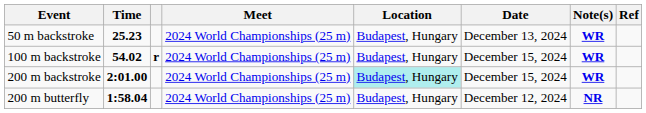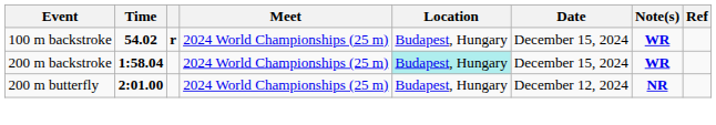 <table class="wikitable">
 <tr>
 <th>Event</th>
 <th>Time</th>
 <th></th>
 <th>Meet</th>
 <th>Location</th>
 <th>Date</th>
 <th>Note(s)</th>
 <th>Ref</th>
-</tr>
-<tr>
-<td>50 m backstroke</td>
-<td style="text-align:center;"><strong>25.23</strong></td>
-<td></td>
-<td><a href='#'>2024 World Championships (25 m)</a></td>
-<td><a href='#'>Budapest</a>, Hungary</td>
-<td>December 13, 2024</td>
-<td style="text-align:center;"><strong><a href='#'>WR</a></strong></td>
-<td></td>
 </tr>
 <tr>
 <td>100 m backstroke</td>
 <td style="text-align:center;"><strong>54.02</strong></td>
 <td><strong>r</strong></td>
 <td><a href='#'>2024 World Championships (25 m)</a></td>
 <td><a href='#'>Budapest</a>, Hungary</td>
 <td>December 15, 2024</td>
 <td style="text-align:center;"><strong><a href='#'>WR</a></strong></td>
 <td></td>
 </tr>
 <tr>
 <td>200 m backstroke</td>
-<td style="text-align:center;"><strong>2:01.00</strong></td>
+<td style="text-align:center;"><strong>1:58.04</strong></td>
 <td></td>
 <td><a href='#'>2024 World Championships (25 m)</a></td>
 <td style="background: paleturquoise;"><a href='#'>Budapest</a>, Hungary</td>
 <td>December 15, 2024</td>
 <td style="text-align:center;"><strong><a href='#'>WR</a></strong></td>
 <td></td>
 </tr>
 <tr>
 <td>200 m butterfly</td>
-<td style="text-align:center;"><strong>1:58.04</strong></td>
+<td style="text-align:center;"><strong>2:01.00</strong></td>
 <td></td>
 <td><a href='#'>2024 World Championships (25 m)</a></td>
 <td><a href='#'>Budapest</a>, Hungary</td>
 <td>December 12, 2024</td>
 <td style="text-align:center;"><strong><a href='#'>NR</a></strong></td>
 <td></td>
 </tr>
 </table>
